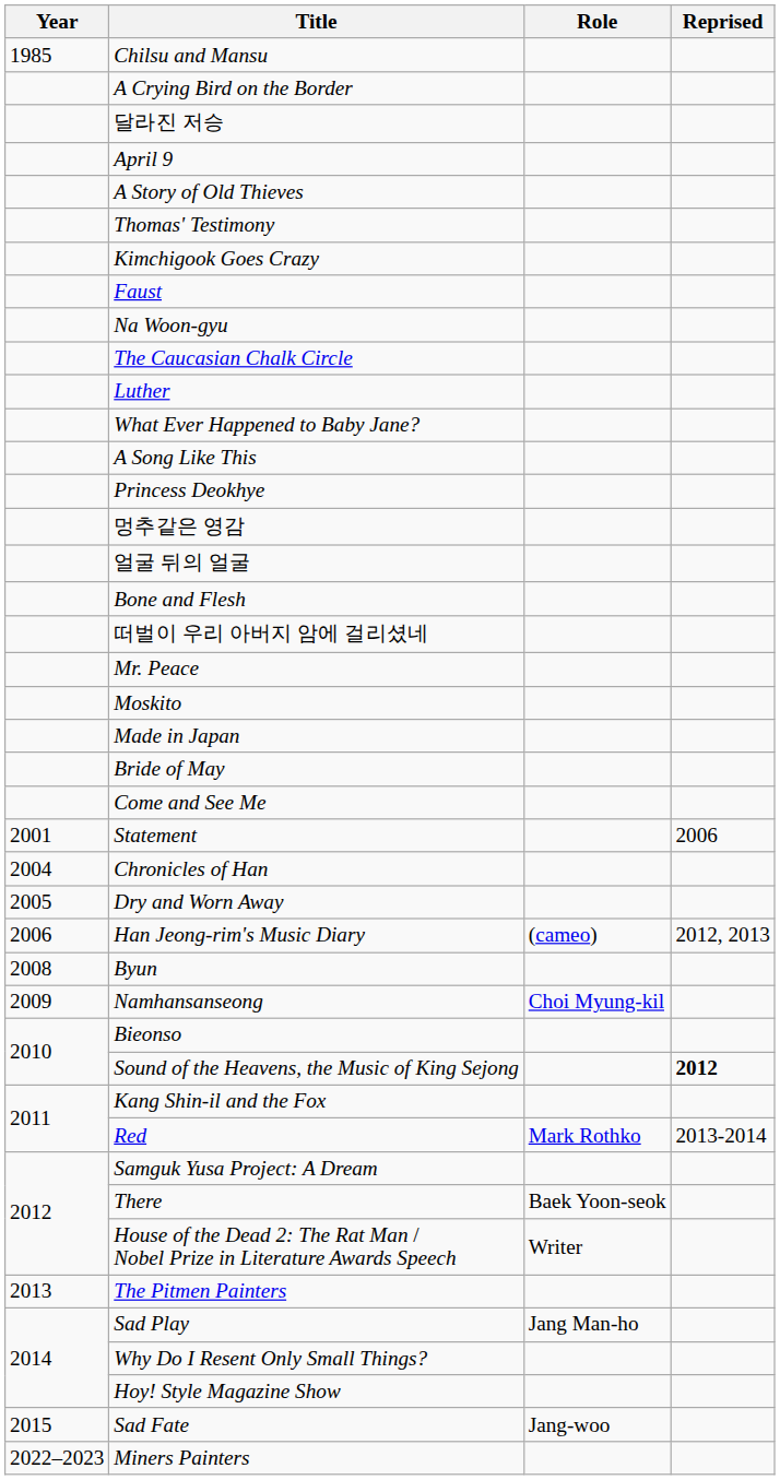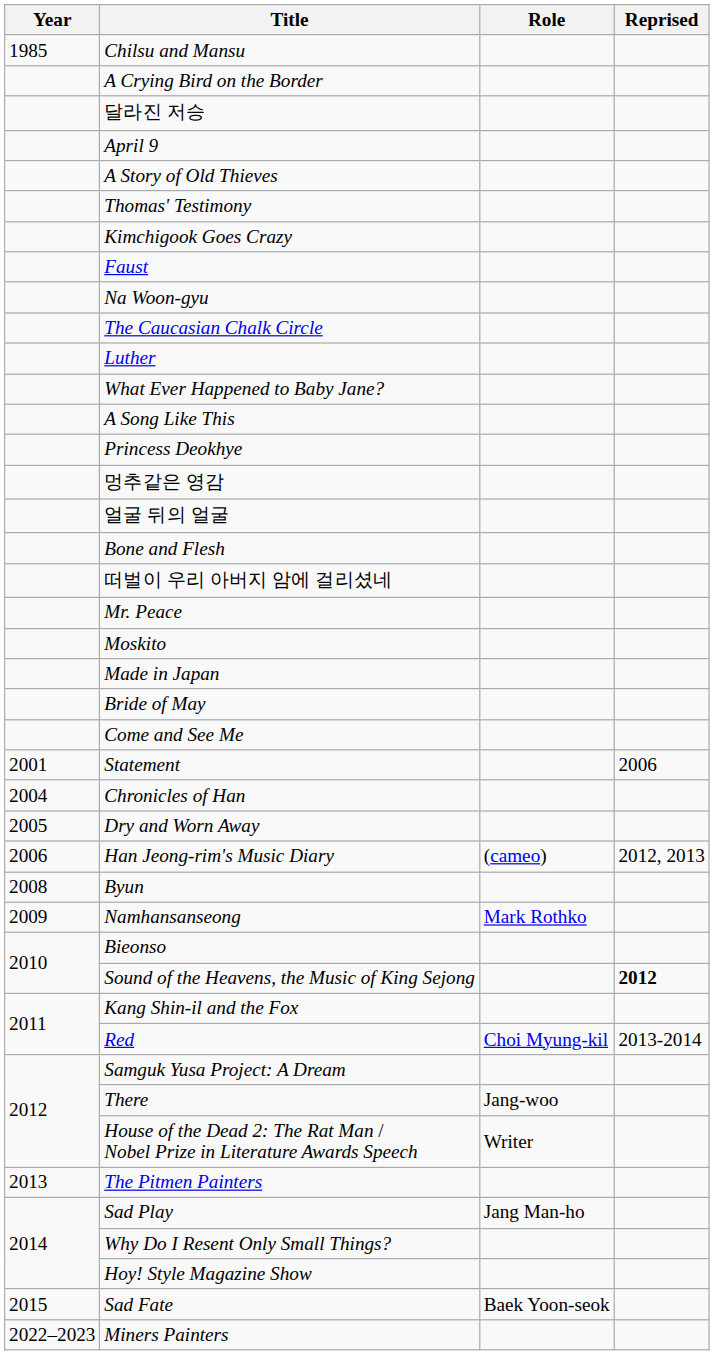 <table class="wikitable sortable">
 <tr>
 <th>Year</th>
 <th>Title</th>
 <th>Role</th>
 <th>Reprised</th>
 </tr>
 <tr>
 <td>1985</td>
 <td><em>Chilsu and Mansu</em></td>
 <td></td>
 <td></td>
 </tr>
 <tr>
 <td></td>
 <td><em>A Crying Bird on the Border</em></td>
 <td></td>
 <td></td>
 </tr>
 <tr>
 <td></td>
 <td>달라진 저승</td>
 <td></td>
 <td></td>
 </tr>
 <tr>
 <td></td>
 <td><em>April 9</em></td>
 <td></td>
 <td></td>
 </tr>
 <tr>
 <td></td>
 <td><em>A Story of Old Thieves</em></td>
 <td></td>
 <td></td>
 </tr>
 <tr>
 <td></td>
 <td><em>Thomas' Testimony</em></td>
 <td></td>
 <td></td>
 </tr>
 <tr>
 <td></td>
 <td><em>Kimchigook Goes Crazy</em></td>
 <td></td>
 <td></td>
 </tr>
 <tr>
 <td></td>
 <td><em><a href='#'>Faust</a></em></td>
 <td></td>
 <td></td>
 </tr>
 <tr>
 <td></td>
 <td><em>Na Woon-gyu</em></td>
 <td></td>
 <td></td>
 </tr>
 <tr>
 <td></td>
 <td><em><a href='#'>The Caucasian Chalk Circle</a></em></td>
 <td></td>
 <td></td>
 </tr>
 <tr>
 <td></td>
 <td><em><a href='#'>Luther</a></em></td>
 <td></td>
 <td></td>
 </tr>
 <tr>
 <td></td>
 <td><em>What Ever Happened to Baby Jane?</em></td>
 <td></td>
 <td></td>
 </tr>
 <tr>
 <td></td>
 <td><em>A Song Like This</em></td>
 <td></td>
 <td></td>
 </tr>
 <tr>
 <td></td>
 <td><em>Princess Deokhye</em></td>
 <td></td>
 <td></td>
 </tr>
 <tr>
 <td></td>
 <td>멍추같은 영감</td>
 <td></td>
 <td></td>
 </tr>
 <tr>
 <td></td>
 <td>얼굴 뒤의 얼굴</td>
 <td></td>
 <td></td>
 </tr>
 <tr>
 <td></td>
 <td><em>Bone and Flesh</em></td>
 <td></td>
 <td></td>
 </tr>
 <tr>
 <td></td>
 <td>떠벌이 우리 아버지 암에 걸리셨네</td>
 <td></td>
 <td></td>
 </tr>
 <tr>
 <td></td>
 <td><em>Mr. Peace</em></td>
 <td></td>
 <td></td>
 </tr>
 <tr>
 <td></td>
 <td><em>Moskito</em></td>
 <td></td>
 <td></td>
 </tr>
 <tr>
 <td></td>
 <td><em>Made in Japan</em></td>
 <td></td>
 <td></td>
 </tr>
 <tr>
 <td></td>
 <td><em>Bride of May</em></td>
 <td></td>
 <td></td>
 </tr>
 <tr>
 <td></td>
 <td><em>Come and See Me</em></td>
 <td></td>
 <td></td>
 </tr>
 <tr>
 <td>2001</td>
 <td><em>Statement</em></td>
 <td></td>
 <td>2006</td>
 </tr>
 <tr>
 <td>2004</td>
 <td><em>Chronicles of Han</em></td>
 <td></td>
 <td></td>
 </tr>
 <tr>
 <td>2005</td>
 <td><em>Dry and Worn Away</em></td>
 <td></td>
 <td></td>
 </tr>
 <tr>
 <td>2006</td>
 <td><em>Han Jeong-rim's Music Diary</em></td>
 <td>(<a href='#'>cameo</a>)</td>
 <td>2012, 2013</td>
 </tr>
 <tr>
 <td>2008</td>
 <td><em>Byun</em></td>
 <td></td>
 <td></td>
 </tr>
 <tr>
 <td>2009</td>
 <td><em>Namhansanseong</em></td>
-<td><a href='#'>Choi Myung-kil</a></td>
+<td><a href='#'>Mark Rothko</a></td>
 <td></td>
 </tr>
 <tr>
 <td rowspan=2>2010</td>
 <td><em>Bieonso</em></td>
 <td></td>
 <td></td>
 </tr>
 <tr>
 <td><em>Sound of the Heavens, the Music of King Sejong</em></td>
 <td></td>
 <td><strong>2012</strong></td>
 </tr>
 <tr>
 <td rowspan=2>2011</td>
 <td><em>Kang Shin-il and the Fox</em></td>
 <td></td>
 <td></td>
 </tr>
 <tr>
 <td><em><a href='#'>Red</a></em></td>
-<td><a href='#'>Mark Rothko</a></td>
+<td><a href='#'>Choi Myung-kil</a></td>
 <td>2013-2014</td>
 </tr>
 <tr>
 <td rowspan=3>2012</td>
 <td><em>Samguk Yusa Project: A Dream</em></td>
 <td></td>
 <td></td>
 </tr>
 <tr>
 <td><em>There</em></td>
-<td>Baek Yoon-seok</td>
+<td>Jang-woo</td>
 <td></td>
 </tr>
 <tr>
 <td><em>House of the Dead 2: The Rat Man</em> /<br> <em>Nobel Prize in Literature Awards Speech</em></td>
 <td>Writer</td>
 <td></td>
 </tr>
 <tr>
 <td>2013</td>
 <td><em><a href='#'>The Pitmen Painters</a></em></td>
 <td></td>
 <td></td>
 </tr>
 <tr>
 <td rowspan=3>2014</td>
 <td><em>Sad Play</em></td>
 <td>Jang Man-ho</td>
 <td></td>
 </tr>
 <tr>
 <td><em>Why Do I Resent Only Small Things?</em></td>
 <td></td>
 <td></td>
 </tr>
 <tr>
 <td><em>Hoy! Style Magazine Show</em></td>
 <td></td>
 <td></td>
 </tr>
 <tr>
 <td>2015</td>
 <td><em>Sad Fate</em></td>
-<td>Jang-woo</td>
+<td>Baek Yoon-seok</td>
 <td></td>
 </tr>
 <tr>
 <td>2022–2023</td>
 <td><em>Miners Painters</em></td>
 <td></td>
 <td></td>
 </tr>
 </table>
